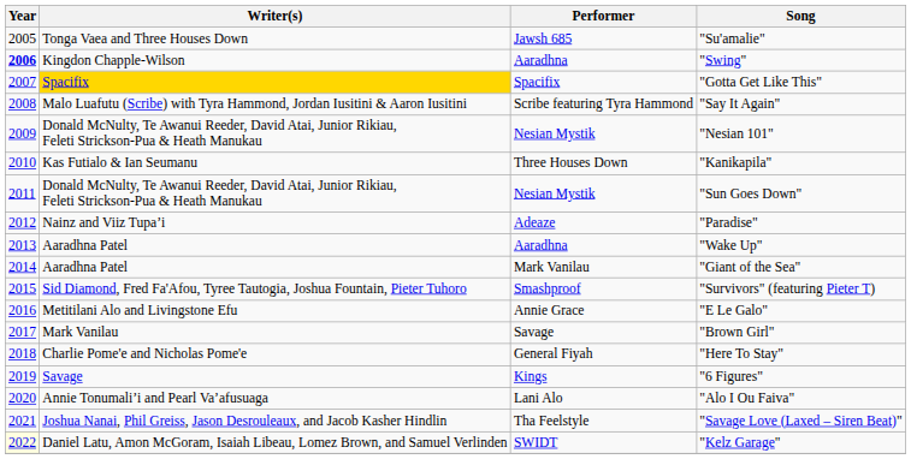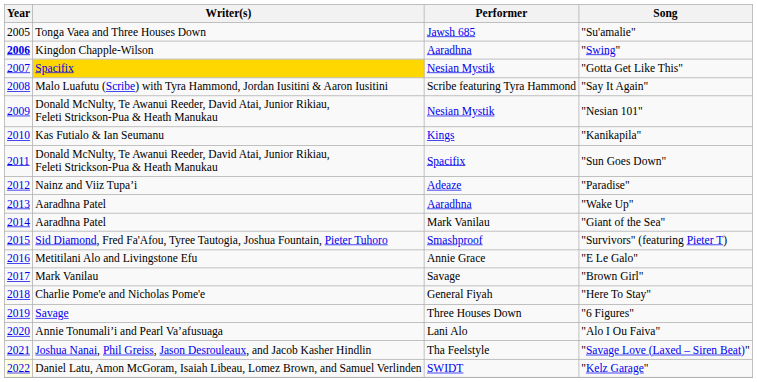 <table class="wikitable sortable">
 <tr>
 <th>Year</th>
 <th>Writer(s)</th>
 <th>Performer</th>
 <th>Song</th>
 </tr>
 <tr>
 <td>2005</td>
 <td>Tonga Vaea and Three Houses Down</td>
 <td><a href='#'>Jawsh 685</a></td>
 <td>"Su'amalie"</td>
 </tr>
 <tr>
 <td><strong><a href='#'>2006</a></strong></td>
 <td>Kingdon Chapple-Wilson</td>
 <td><a href='#'>Aaradhna</a></td>
 <td>"<a href='#'>Swing</a>"</td>
 </tr>
 <tr>
 <td><a href='#'>2007</a></td>
 <td style="background: gold;"><a href='#'>Spacifix</a></td>
-<td><a href='#'>Spacifix</a></td>
+<td><a href='#'>Nesian Mystik</a></td>
 <td>"Gotta Get Like This"</td>
 </tr>
 <tr>
 <td><a href='#'>2008</a></td>
 <td>Malo Luafutu (<a href='#'>Scribe</a>) with Tyra Hammond, Jordan Iusitini & Aaron Iusitini</td>
 <td>Scribe featuring Tyra Hammond</td>
 <td>"Say It Again"</td>
 </tr>
 <tr>
 <td><a href='#'>2009</a></td>
 <td>Donald McNulty, Te Awanui Reeder, David Atai, Junior Rikiau,<br>Feleti Strickson-Pua & Heath Manukau</td>
 <td><a href='#'>Nesian Mystik</a></td>
 <td>"Nesian 101"</td>
 </tr>
 <tr>
 <td><a href='#'>2010</a></td>
 <td>Kas Futialo & Ian Seumanu</td>
-<td>Three Houses Down</td>
+<td><a href='#'> Kings</a></td>
 <td>"Kanikapila"</td>
 </tr>
 <tr>
 <td><a href='#'>2011</a></td>
 <td>Donald McNulty, Te Awanui Reeder, David Atai, Junior Rikiau,<br>Feleti Strickson-Pua & Heath Manukau</td>
-<td><a href='#'>Nesian Mystik</a></td>
+<td><a href='#'>Spacifix</a></td>
 <td>"Sun Goes Down"</td>
 </tr>
 <tr>
 <td><a href='#'>2012</a></td>
 <td>Nainz and Viiz Tupa’i</td>
 <td><a href='#'>Adeaze</a></td>
 <td>"Paradise"</td>
 </tr>
 <tr>
 <td><a href='#'>2013</a></td>
 <td>Aaradhna Patel</td>
 <td><a href='#'>Aaradhna</a></td>
 <td>"Wake Up"</td>
 </tr>
 <tr>
 <td><a href='#'>2014</a></td>
 <td>Aaradhna Patel</td>
 <td>Mark Vanilau</td>
 <td>"Giant of the Sea"</td>
 </tr>
 <tr>
 <td><a href='#'>2015</a></td>
 <td><a href='#'>Sid Diamond</a>, Fred Fa'Afou, Tyree Tautogia, Joshua Fountain, <a href='#'>Pieter Tuhoro</a></td>
 <td><a href='#'>Smashproof</a></td>
 <td>"Survivors" (featuring <a href='#'>Pieter T</a>)</td>
 </tr>
 <tr>
 <td><a href='#'>2016</a></td>
 <td>Metitilani Alo and Livingstone Efu</td>
 <td>Annie Grace</td>
 <td>"E Le Galo"</td>
 </tr>
 <tr>
 <td><a href='#'>2017</a></td>
 <td>Mark Vanilau</td>
 <td>Savage</td>
 <td>"Brown Girl"</td>
 </tr>
 <tr>
 <td><a href='#'>2018</a></td>
 <td>Charlie Pome'e and Nicholas Pome'e</td>
 <td>General Fiyah</td>
 <td>"Here To Stay"</td>
 </tr>
 <tr>
 <td><a href='#'>2019</a></td>
 <td><a href='#'>Savage</a></td>
-<td><a href='#'> Kings</a></td>
+<td>Three Houses Down</td>
 <td>"6 Figures"</td>
 </tr>
 <tr>
 <td><a href='#'>2020</a></td>
 <td>Annie Tonumali’i and Pearl Va’afusuaga</td>
 <td>Lani Alo</td>
 <td>"Alo I Ou Faiva"</td>
 </tr>
 <tr>
 <td><a href='#'>2021</a></td>
 <td><a href='#'> Joshua Nanai</a>, <a href='#'>Phil Greiss</a>, <a href='#'> Jason Desrouleaux</a>, and Jacob Kasher Hindlin</td>
 <td>Tha Feelstyle</td>
 <td>"<a href='#'>Savage Love (Laxed – Siren Beat)</a>"</td>
 </tr>
 <tr>
 <td style="background: lightyellow;"><a href='#'>2022</a></td>
 <td>Daniel Latu, Amon McGoram, Isaiah Libeau, Lomez Brown, and Samuel Verlinden</td>
 <td><a href='#'>SWIDT</a></td>
 <td>"<a href='#'>Kelz Garage</a>"</td>
 </tr>
 <tr>
 </tr>
 </table>
